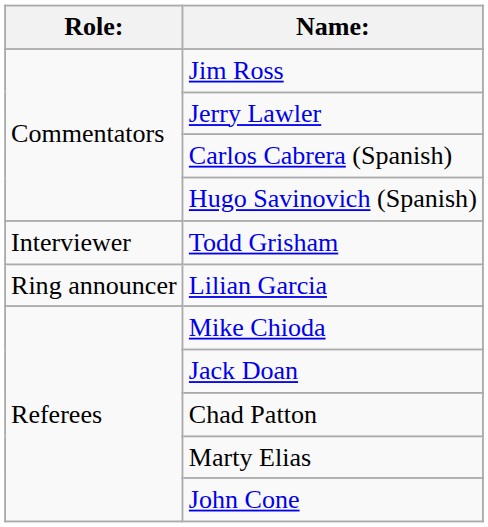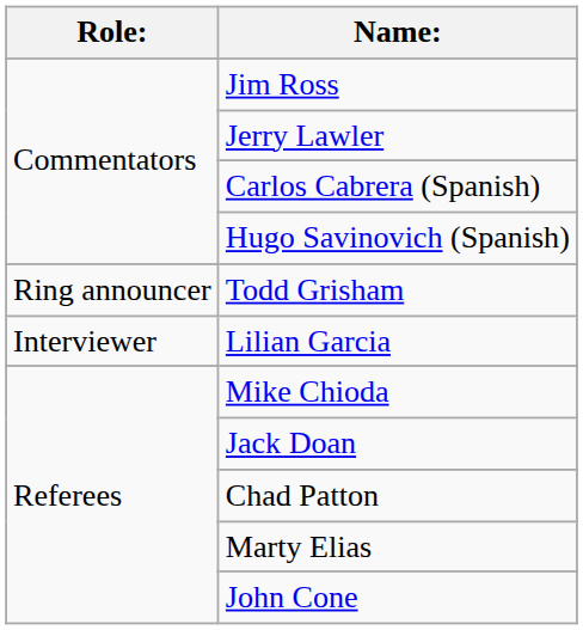 <table class=wikitable style="font-size:90%; margin: 0.5em 0 0.5em 1em; float: right; clear: right;">
 <tr>
 <th>Role:</th>
 <th>Name:</th>
 </tr>
 <tr>
 <td rowspan=4>Commentators</td>
 <td><a href='#'>Jim Ross</a></td>
 </tr>
 <tr>
 <td><a href='#'>Jerry Lawler</a></td>
 </tr>
 <tr>
 <td><a href='#'>Carlos Cabrera</a> (Spanish)</td>
 </tr>
 <tr>
 <td><a href='#'>Hugo Savinovich</a> (Spanish)</td>
 </tr>
 <tr>
-<td>Interviewer</td>
+<td>Ring announcer</td>
 <td><a href='#'>Todd Grisham</a></td>
 </tr>
 <tr>
-<td>Ring announcer</td>
+<td>Interviewer</td>
 <td><a href='#'>Lilian Garcia</a></td>
 </tr>
 <tr>
 <td rowspan="5">Referees</td>
 <td><a href='#'>Mike Chioda</a></td>
 </tr>
 <tr>
 <td><a href='#'>Jack Doan</a></td>
 </tr>
 <tr>
 <td>Chad Patton</td>
 </tr>
 <tr>
 <td>Marty Elias</td>
 </tr>
 <tr>
 <td><a href='#'>John Cone</a></td>
 </tr>
 </table>
